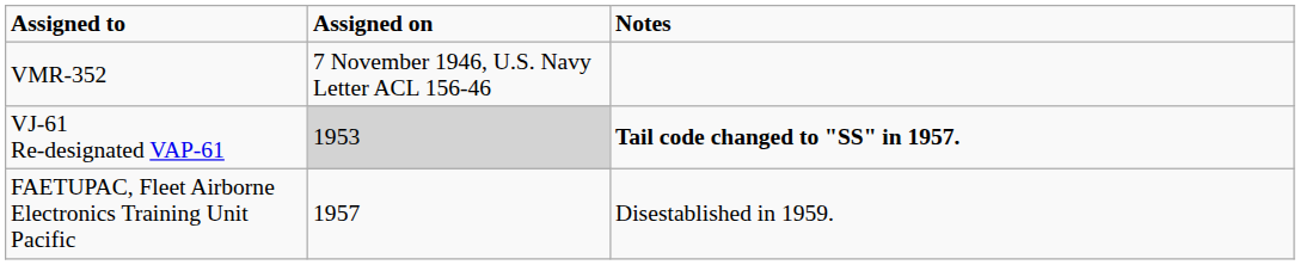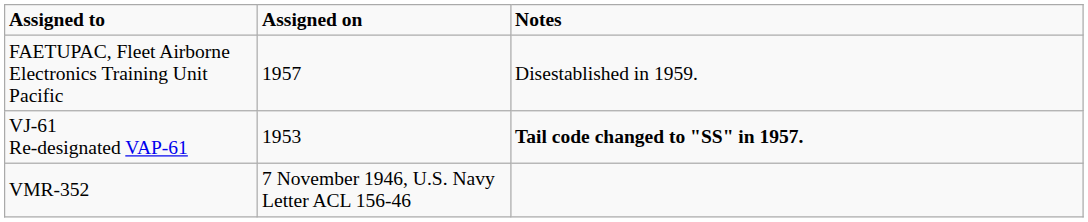 <table class="wikitable" style="width: 70%;">
 <tr>
 <td style="width: 200px;"><strong>Assigned to</strong></td>
 <td style="width: 200px;"><strong>Assigned on</strong></td>
 <td><strong>Notes</strong></td>
 </tr>
 <tr>
+<td>FAETUPAC, Fleet Airborne Electronics Training Unit Pacific</td>
+<td>1957</td>
+<td>Disestablished in 1959.</td>
+</tr>
+<tr>
+<td>VJ-61<br>Re-designated <a href='#'>VAP-61</a></td>
+<td>1953</td>
+<td><strong>Tail code changed to "SS" in 1957.</strong></td>
+</tr>
+<tr>
 <td>VMR-352</td>
 <td>7 November 1946, U.S. Navy Letter ACL 156-46</td>
 <td></td>
 </tr>
-<tr>
-<td>VJ-61<br>Re-designated <a href='#'>VAP-61</a></td>
-<td style="background: lightgrey;">1953</td>
-<td><strong>Tail code changed to "SS" in 1957.</strong></td>
-</tr>
-<tr>
-<td>FAETUPAC, Fleet Airborne Electronics Training Unit Pacific</td>
-<td>1957</td>
-<td>Disestablished in 1959.</td>
-</tr>
 </table>
